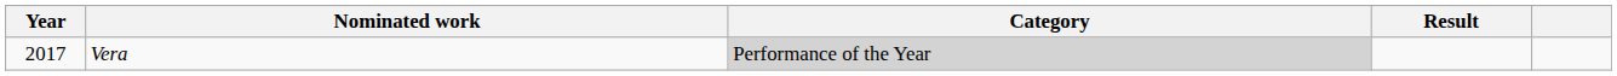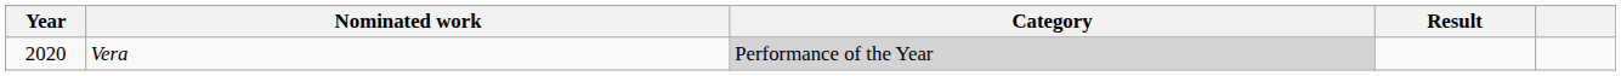 <table class="wikitable" style="width:100%;">
 <tr>
 <th width=5%>Year</th>
 <th style="width:40%;">Nominated work</th>
 <th style="width:40%;">Category</th>
 <th style="width:10%;">Result</th>
 <th width=5%></th>
 </tr>
 <tr>
-<td style="text-align:center;">2017</td>
+<td style="text-align:center;">2020</td>
 <td style="text-align:left;"><em>Vera</em></td>
 <td style="background: lightgrey;">Performance of the Year</td>
 <td></td>
 <td style="text-align:center;"></td>
 </tr>
 </table>
